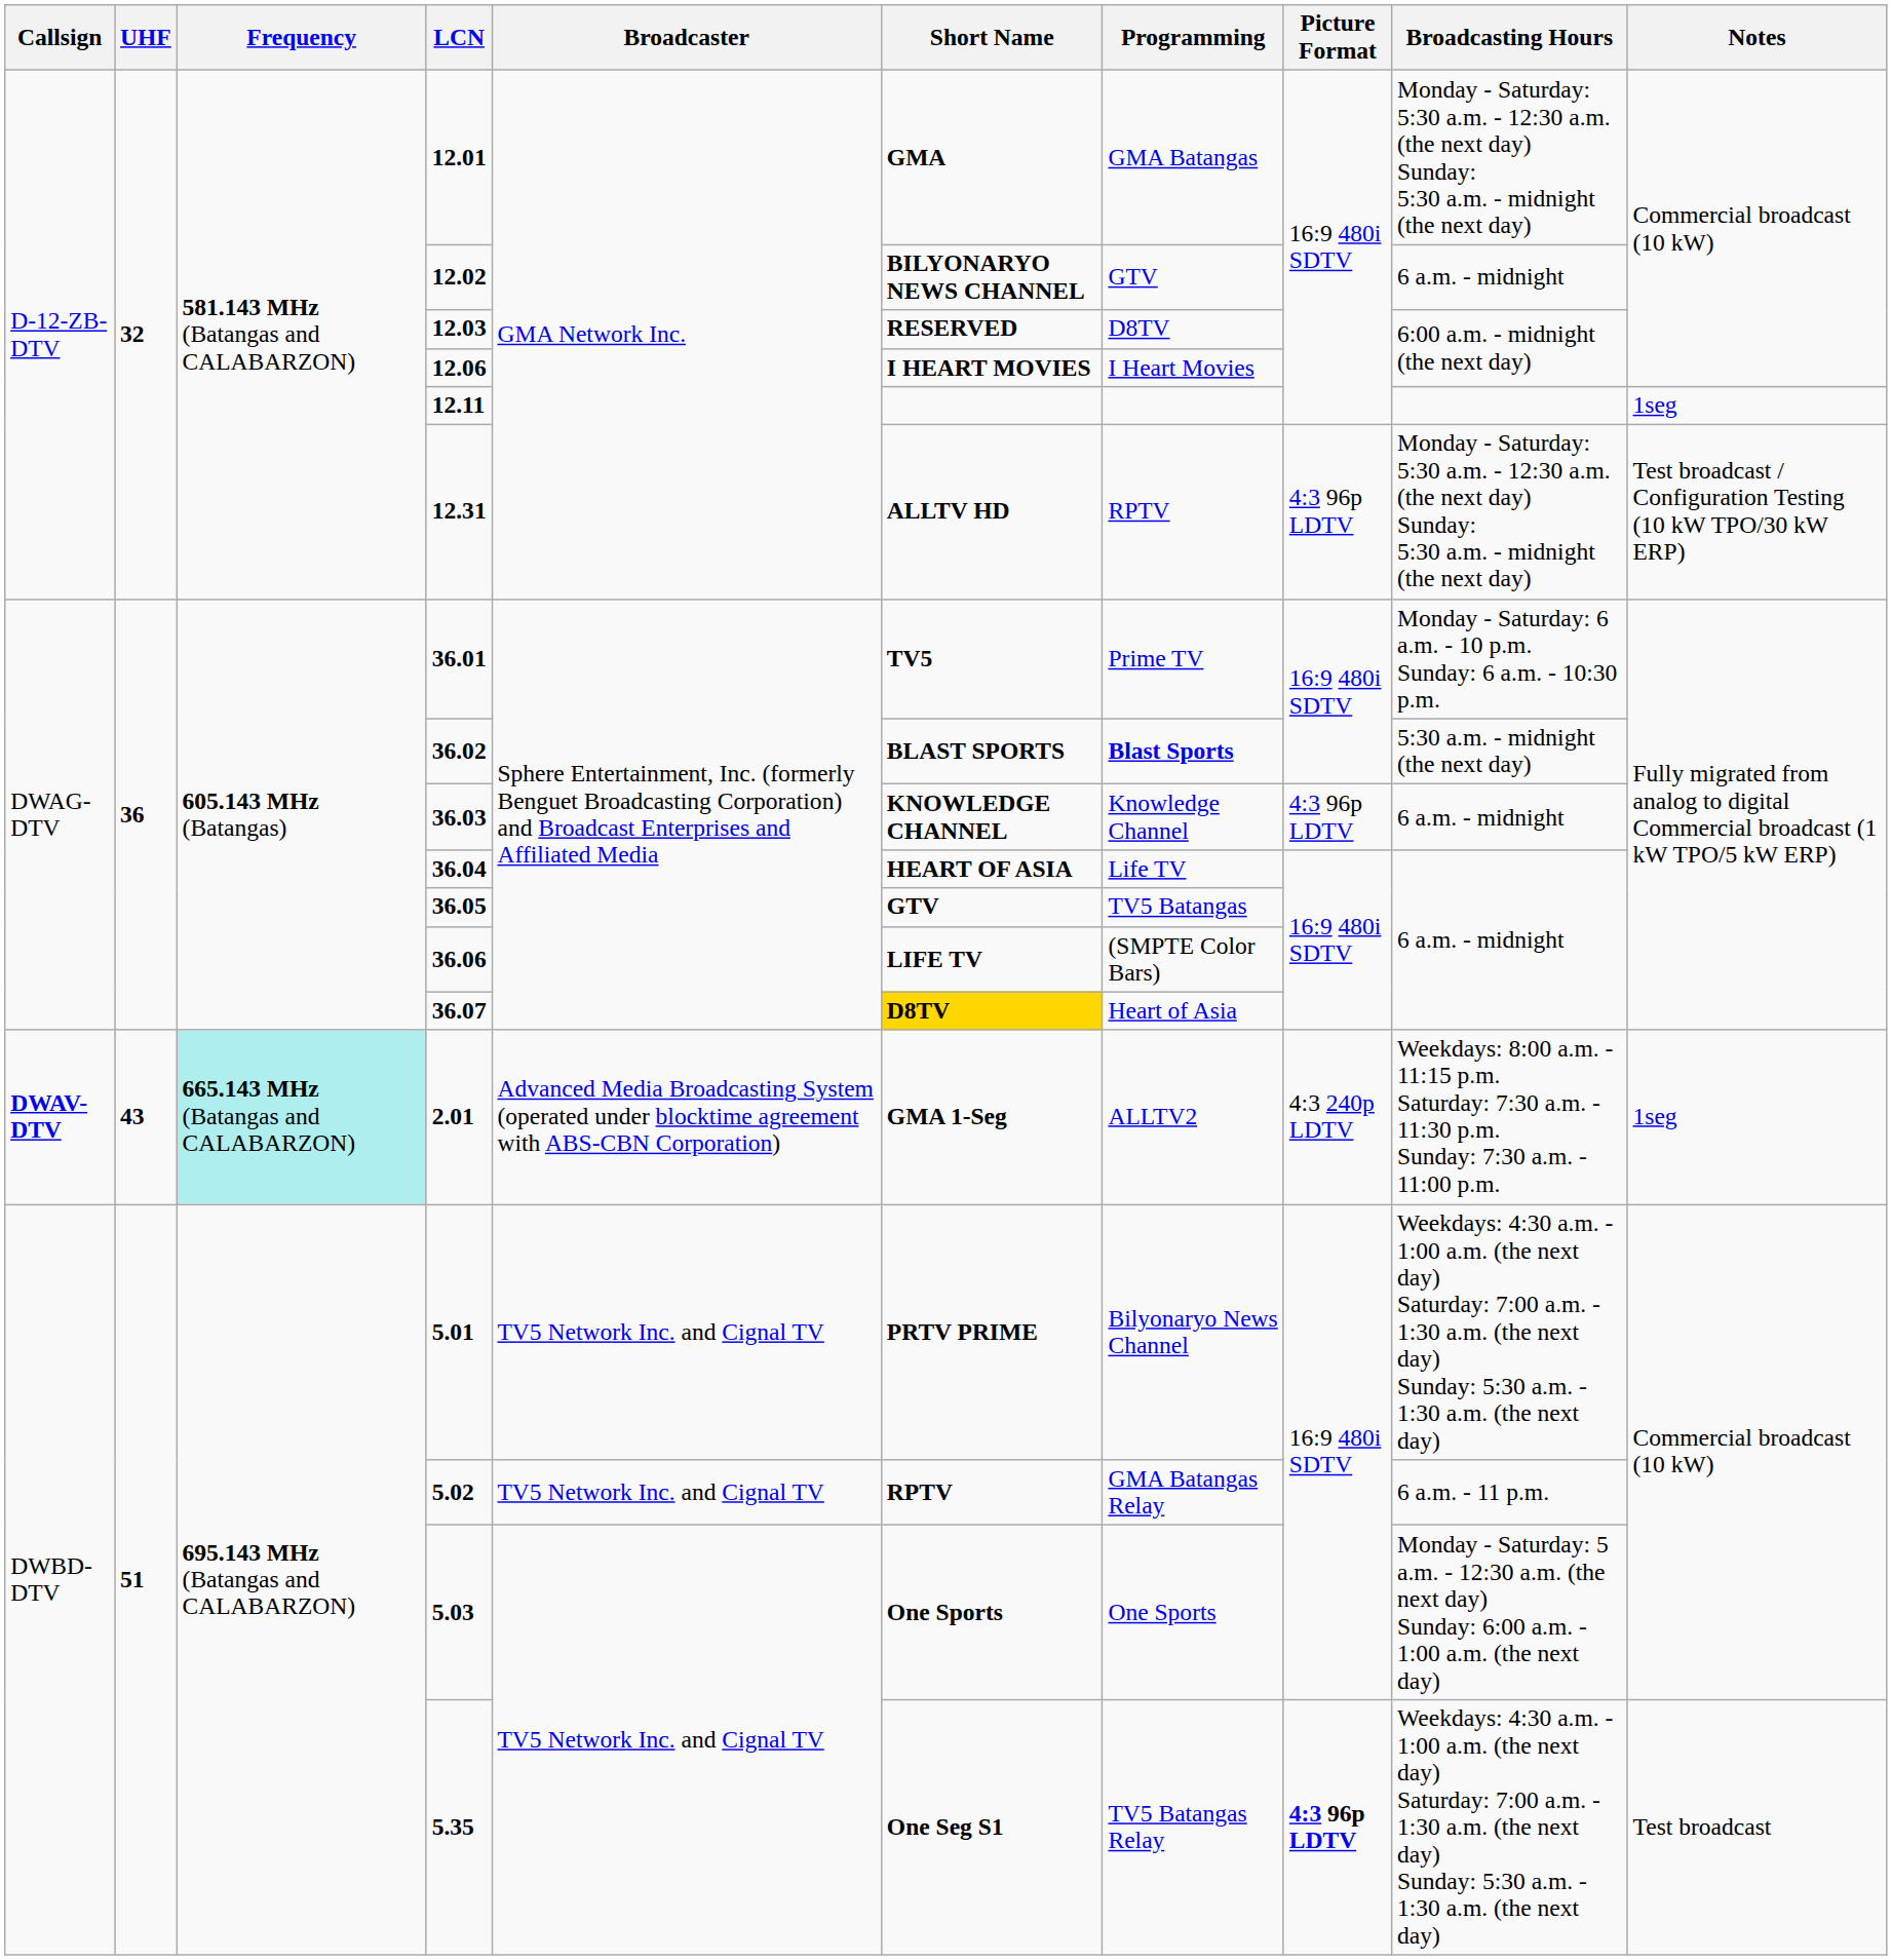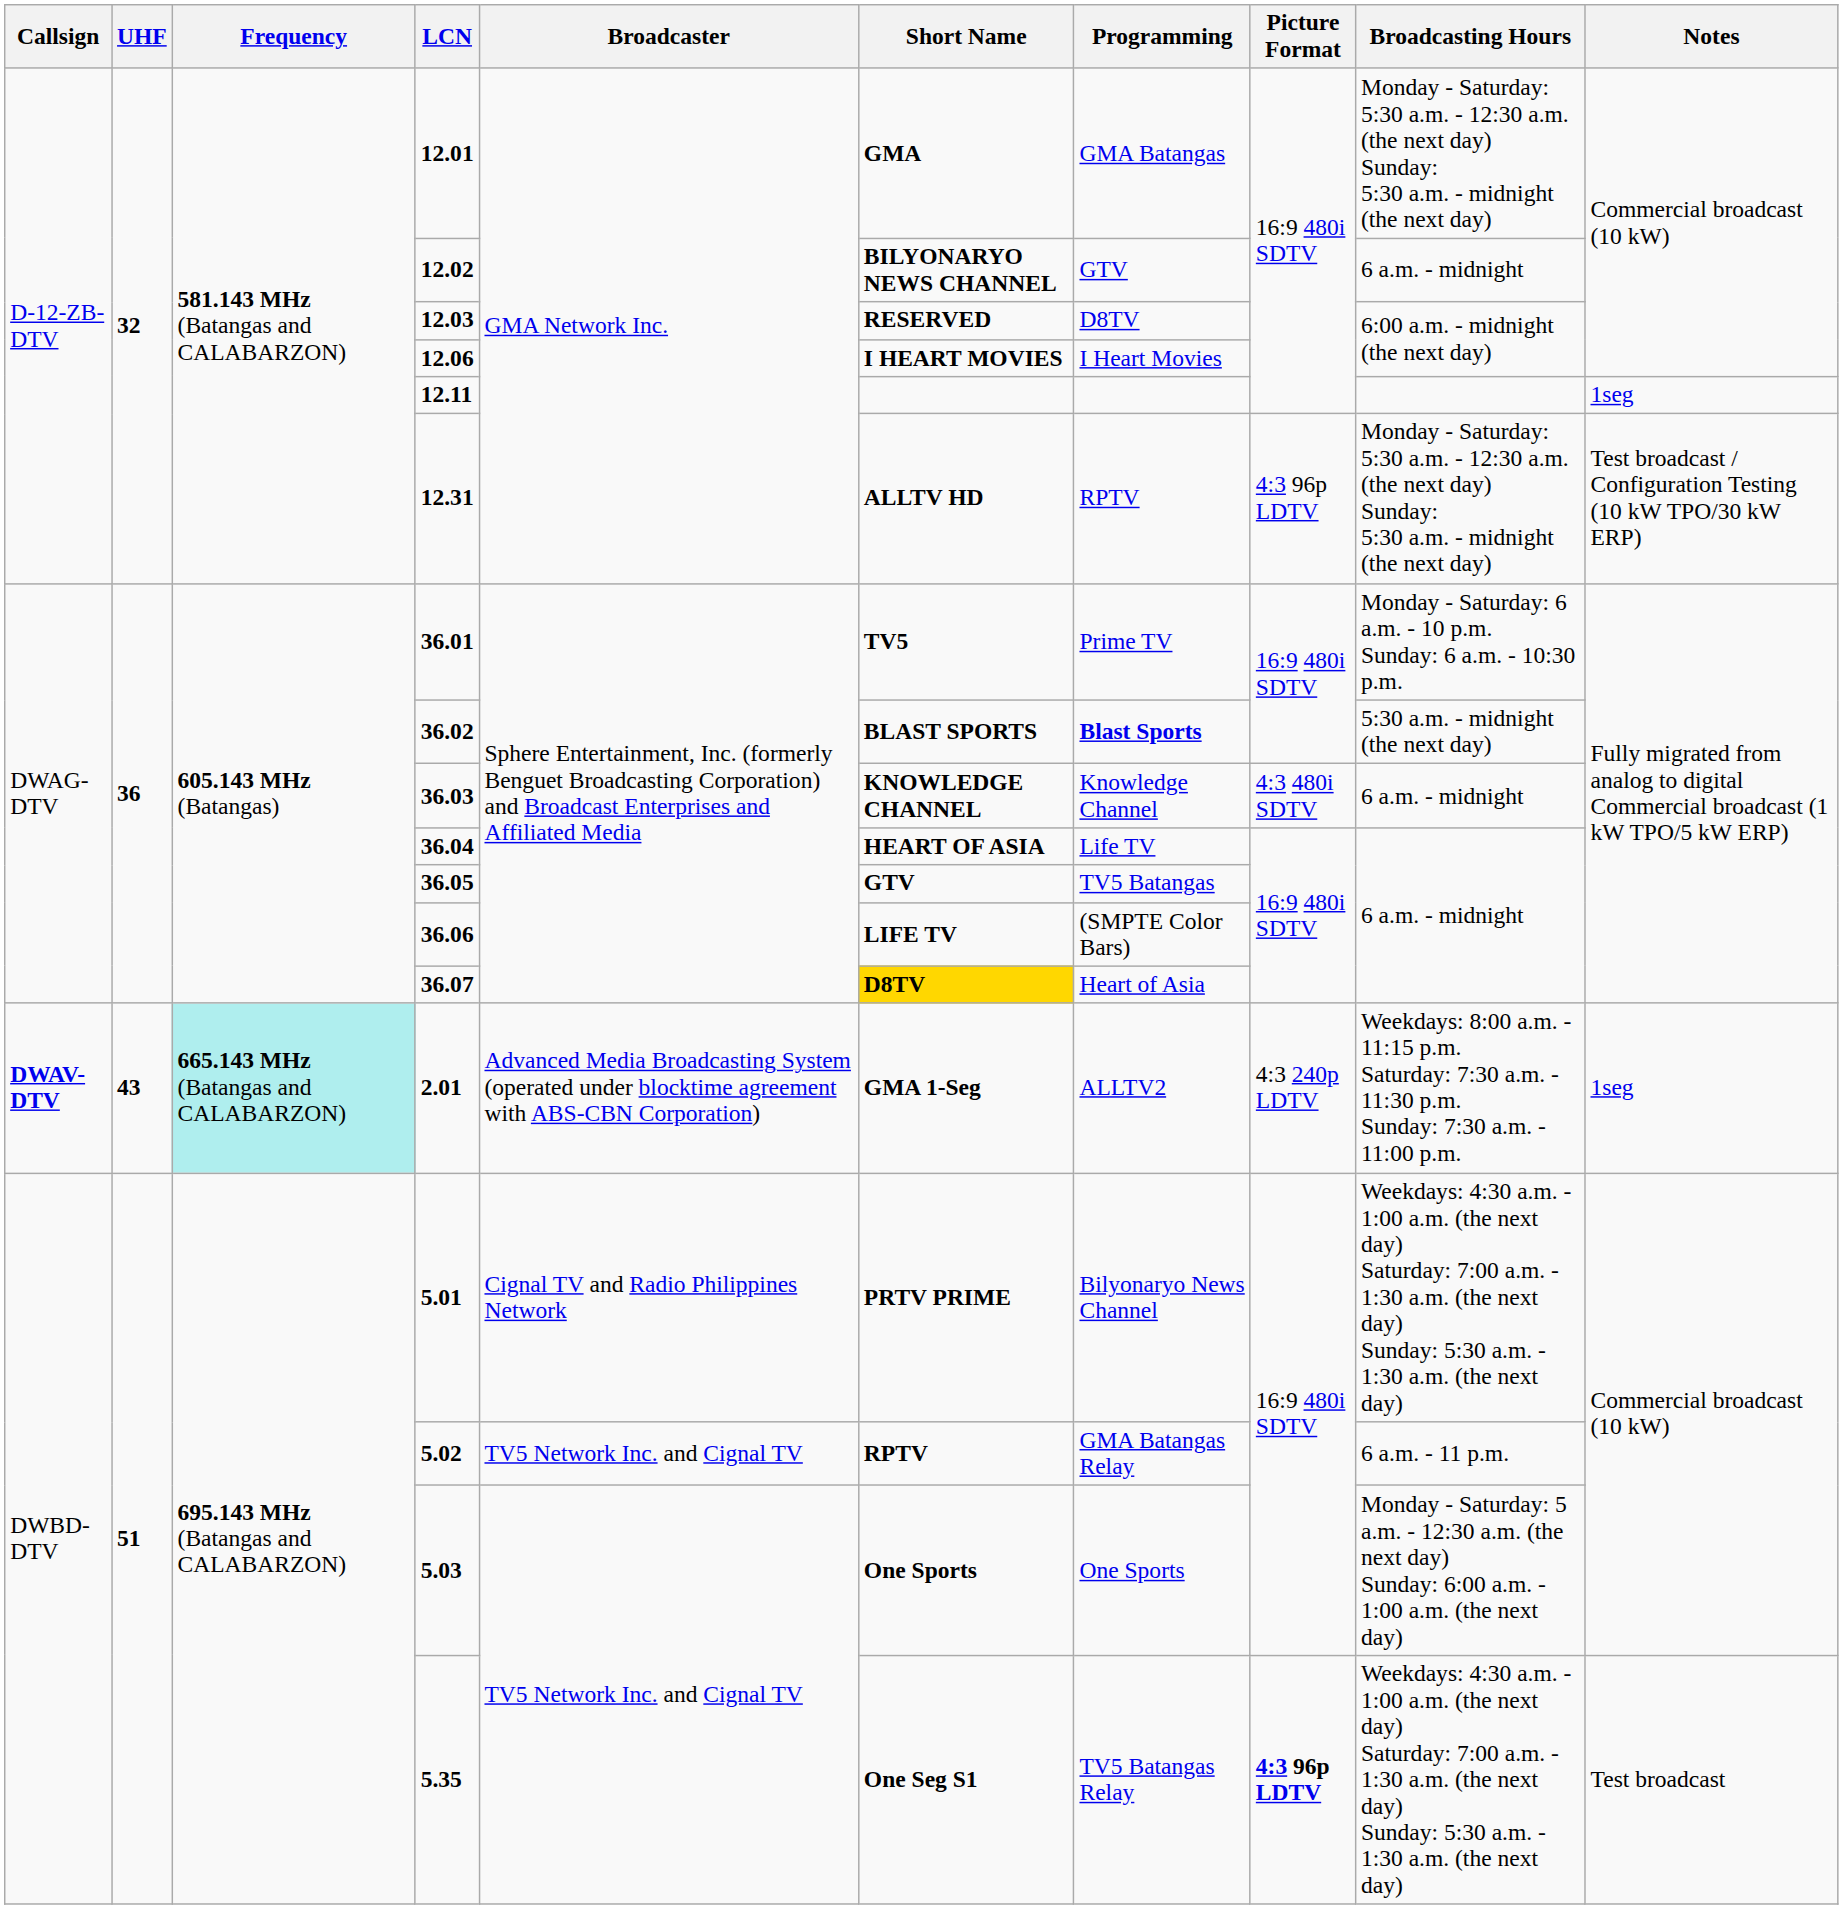 <table class="wikitable sortable">
 <tr>
 <th>Callsign</th>
 <th><a href='#'>UHF</a></th>
 <th><a href='#'>Frequency</a></th>
 <th><a href='#'>LCN</a></th>
 <th>Broadcaster</th>
 <th>Short Name</th>
 <th>Programming</th>
 <th>Picture Format</th>
 <th>Broadcasting Hours</th>
 <th>Notes</th>
 </tr>
 <tr>
 <td rowspan="6"><a href='#'>D-12-ZB-DTV</a></td>
 <td rowspan="6"><strong>32</strong></td>
 <td rowspan="6"><strong>581.143 MHz</strong><br>(Batangas and CALABARZON)</td>
 <td><strong>12.01</strong></td>
 <td rowspan="6"><a href='#'>GMA Network Inc.</a></td>
 <td><strong>GMA</strong></td>
 <td><a href='#'>GMA Batangas</a></td>
 <td rowspan="5">16:9 <a href='#'>480i</a> <a href='#'>SDTV</a></td>
 <td>Monday - Saturday: <br> 5:30 a.m. - 12:30 a.m. (the next day) <br> Sunday: <br> 5:30 a.m. - midnight (the next day)</td>
 <td rowspan="4">Commercial broadcast (10 kW)</td>
 </tr>
 <tr>
 <td><strong>12.02</strong></td>
 <td><strong>BILYONARYO NEWS CHANNEL</strong></td>
 <td><a href='#'>GTV</a></td>
 <td>6 a.m. - midnight</td>
 </tr>
 <tr>
 <td><strong>12.03</strong></td>
 <td><strong>RESERVED</strong></td>
 <td><a href='#'>D8TV</a></td>
 <td rowspan="2">6:00 a.m. - midnight (the next day)</td>
 </tr>
 <tr>
 <td><strong>12.06</strong></td>
 <td><strong>I HEART MOVIES</strong></td>
 <td><a href='#'>I Heart Movies</a></td>
 </tr>
 <tr>
 <td><strong>12.11</strong></td>
 <td></td>
 <td></td>
 <td></td>
 <td><a href='#'>1seg</a></td>
 </tr>
 <tr>
 <td><strong>12.31</strong></td>
 <td><strong>ALLTV HD</strong></td>
 <td><a href='#'>RPTV</a></td>
 <td><a href='#'>4:3</a> 96p <a href='#'>LDTV</a></td>
 <td>Monday - Saturday: <br> 5:30 a.m. - 12:30 a.m. (the next day) <br> Sunday: <br> 5:30 a.m. - midnight (the next day)</td>
 <td rowspan="1">Test broadcast / Configuration Testing (10 kW TPO/30 kW ERP)</td>
 </tr>
 <tr>
 <td rowspan="7">DWAG-DTV</td>
 <td rowspan="7"><strong>36</strong></td>
 <td rowspan="7"><strong>605.143 MHz</strong> (Batangas)</td>
 <td><strong>36.01</strong></td>
 <td rowspan="7">Sphere Entertainment, Inc. (formerly Benguet Broadcasting Corporation) and <a href='#'>Broadcast Enterprises and Affiliated Media</a></td>
 <td><strong>TV5</strong></td>
 <td rowspan="1"><a href='#'>Prime TV</a></td>
 <td rowspan="2"><a href='#'>16:9</a> <a href='#'>480i</a> <a href='#'>SDTV</a></td>
 <td rowspan="1">Monday - Saturday: 6 a.m. - 10 p.m. <br> Sunday: 6 a.m. - 10:30 p.m.</td>
 <td rowspan="7">Fully migrated from analog to digital <br> Commercial broadcast (1 kW TPO/5 kW ERP)</td>
 </tr>
 <tr>
 <td><strong>36.02</strong></td>
 <td><strong>BLAST SPORTS</strong></td>
 <td><strong><a href='#'>Blast Sports</a></strong></td>
 <td rowspan="1">5:30 a.m. - midnight (the next day)</td>
 </tr>
 <tr>
 <td><strong>36.03</strong></td>
 <td><strong>KNOWLEDGE CHANNEL</strong></td>
 <td><a href='#'>Knowledge Channel</a></td>
-<td><a href='#'>4:3</a> 96p <a href='#'>LDTV</a></td>
+<td><a href='#'>4:3</a> <a href='#'>480i</a> <a href='#'>SDTV</a></td>
 <td>6 a.m. - midnight</td>
 </tr>
 <tr>
 <td><strong>36.04</strong></td>
 <td><strong>HEART OF ASIA</strong></td>
 <td><a href='#'>Life TV</a></td>
 <td rowspan="4"><a href='#'>16:9</a> <a href='#'>480i</a> <a href='#'>SDTV</a></td>
 <td rowspan="4">6 a.m. - midnight</td>
 </tr>
 <tr>
 <td><strong>36.05</strong></td>
 <td><strong>GTV</strong></td>
 <td><a href='#'>TV5 Batangas</a></td>
 </tr>
 <tr>
 <td><strong>36.06</strong></td>
 <td><strong>LIFE TV</strong></td>
 <td>(SMPTE Color Bars)</td>
 </tr>
 <tr>
 <td><strong>36.07</strong></td>
 <td style="background: gold;"><strong>D8TV</strong></td>
 <td><a href='#'>Heart of Asia</a></td>
 </tr>
 <tr>
 <td rowspan="1"><strong><a href='#'>DWAV-DTV</a></strong></td>
 <td rowspan="1"><strong>43</strong></td>
 <td rowspan="1" style="background: paleturquoise;"><strong>665.143 MHz</strong> (Batangas and CALABARZON)</td>
 <td><strong>2.01</strong></td>
 <td rowspan="1"><a href='#'>Advanced Media Broadcasting System</a> (operated under <a href='#'>blocktime agreement</a> with <a href='#'>ABS-CBN Corporation</a>)</td>
 <td><strong>GMA 1-Seg</strong></td>
 <td rowspan="1"><a href='#'>ALLTV2</a></td>
 <td>4:3 <a href='#'>240p</a> <a href='#'>LDTV</a></td>
 <td rowspan="1">Weekdays: 8:00 a.m. - 11:15 p.m.<br>Saturday: 7:30 a.m. - 11:30 p.m.<br>Sunday: 7:30 a.m. - 11:00 p.m.</td>
 <td><a href='#'>1seg</a></td>
 </tr>
 <tr>
 <td rowspan="4">DWBD-DTV</td>
 <td rowspan="4"><strong>51</strong></td>
 <td rowspan="4"><strong>695.143 MHz</strong><br>(Batangas and CALABARZON)</td>
 <td><strong>5.01</strong></td>
-<td rowspan="1"><a href='#'>TV5 Network Inc.</a> and <a href='#'>Cignal TV</a></td>
+<td><a href='#'>Cignal TV</a> and <a href='#'>Radio Philippines Network</a></td>
 <td><strong>PRTV PRIME</strong></td>
 <td><a href='#'>Bilyonaryo News Channel</a></td>
 <td rowspan="3">16:9 <a href='#'>480i</a> <a href='#'>SDTV</a></td>
 <td>Weekdays:  4:30 a.m. - 1:00 a.m. (the next day) <br> Saturday: 7:00 a.m. - 1:30 a.m. (the next day) <br> Sunday: 5:30 a.m. - 1:30 a.m. (the next day)</td>
 <td rowspan="3">Commercial broadcast (10 kW)</td>
 </tr>
 <tr>
 <td><strong>5.02</strong></td>
 <td rowspan="1"><a href='#'>TV5 Network Inc.</a> and <a href='#'>Cignal TV</a></td>
 <td><strong>RPTV</strong></td>
 <td><a href='#'>GMA Batangas Relay</a></td>
 <td>6 a.m. - 11 p.m.</td>
 </tr>
 <tr>
 <td><strong>5.03</strong></td>
 <td rowspan="2"><a href='#'>TV5 Network Inc.</a> and <a href='#'>Cignal TV</a></td>
 <td><strong>One Sports</strong></td>
 <td><a href='#'>One Sports</a></td>
 <td>Monday - Saturday: 5 a.m. - 12:30 a.m. (the next day) <br> Sunday: 6:00 a.m. - 1:00 a.m. (the next day)</td>
 </tr>
 <tr>
 <td><strong>5.35</strong></td>
 <td><strong>One Seg S1</strong></td>
 <td><a href='#'>TV5 Batangas Relay</a></td>
 <td><strong><a href='#'>4:3</a> 96p <a href='#'>LDTV</a></strong></td>
 <td>Weekdays:  4:30 a.m. - 1:00 a.m. (the next day) <br> Saturday: 7:00 a.m. - 1:30 a.m. (the next day) <br> Sunday: 5:30 a.m. - 1:30 a.m. (the next day)</td>
 <td rowspan="1">Test broadcast</td>
 </tr>
 </table>
